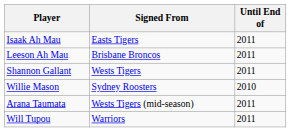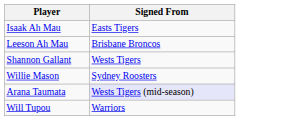 <table class="wikitable" style="font-size:90%">
 <tr style="background:#efefef;">
 <th style="width:120px;">Player</th>
 <th style="width:210px;">Signed From</th>
-<th style="width:70px;">Until End of</th>
 </tr>
 <tr>
 <td><a href='#'>Isaak Ah Mau</a></td>
 <td> <a href='#'>Easts Tigers</a></td>
-<td><div>2011</div></td>
 </tr>
 <tr>
 <td><a href='#'>Leeson Ah Mau</a></td>
 <td> <a href='#'>Brisbane Broncos</a></td>
-<td><div>2011</div></td>
 </tr>
 <tr>
 <td><a href='#'>Shannon Gallant</a></td>
 <td> <a href='#'>Wests Tigers</a></td>
-<td><div>2011</div></td>
 </tr>
 <tr>
 <td><a href='#'>Willie Mason</a></td>
 <td> <a href='#'>Sydney Roosters</a></td>
-<td><div>2010</div></td>
 </tr>
 <tr>
 <td><a href='#'>Arana Taumata</a></td>
-<td> <a href='#'>Wests Tigers</a> (mid-season)</td>
-<td><div>2011</div></td>
+<td style="background: lavender;"> <a href='#'>Wests Tigers</a> (mid-season)</td>
 </tr>
 <tr>
 <td><a href='#'>Will Tupou</a></td>
 <td> <a href='#'>Warriors</a></td>
-<td><div>2011</div></td>
 </tr>
 </table>
